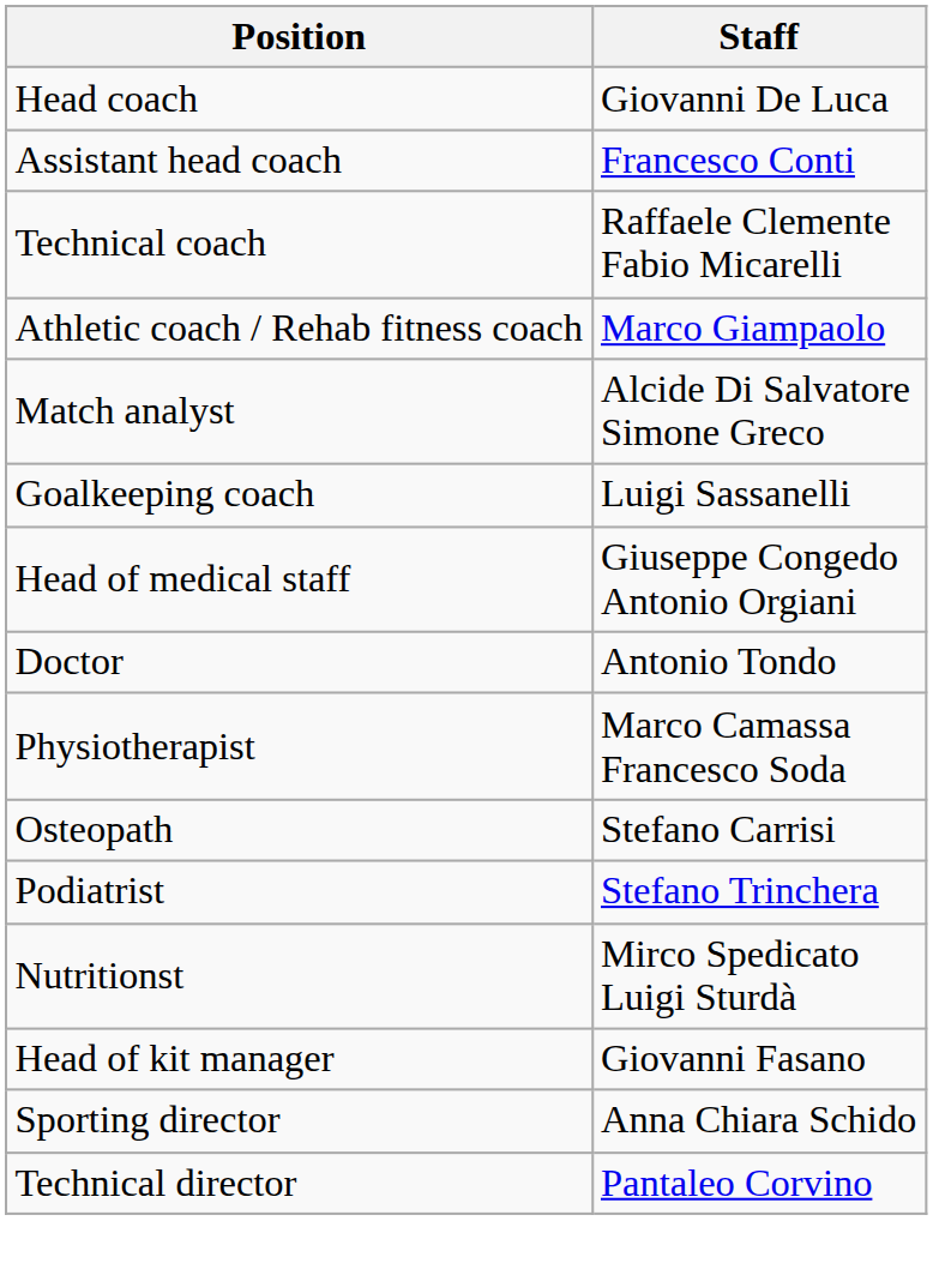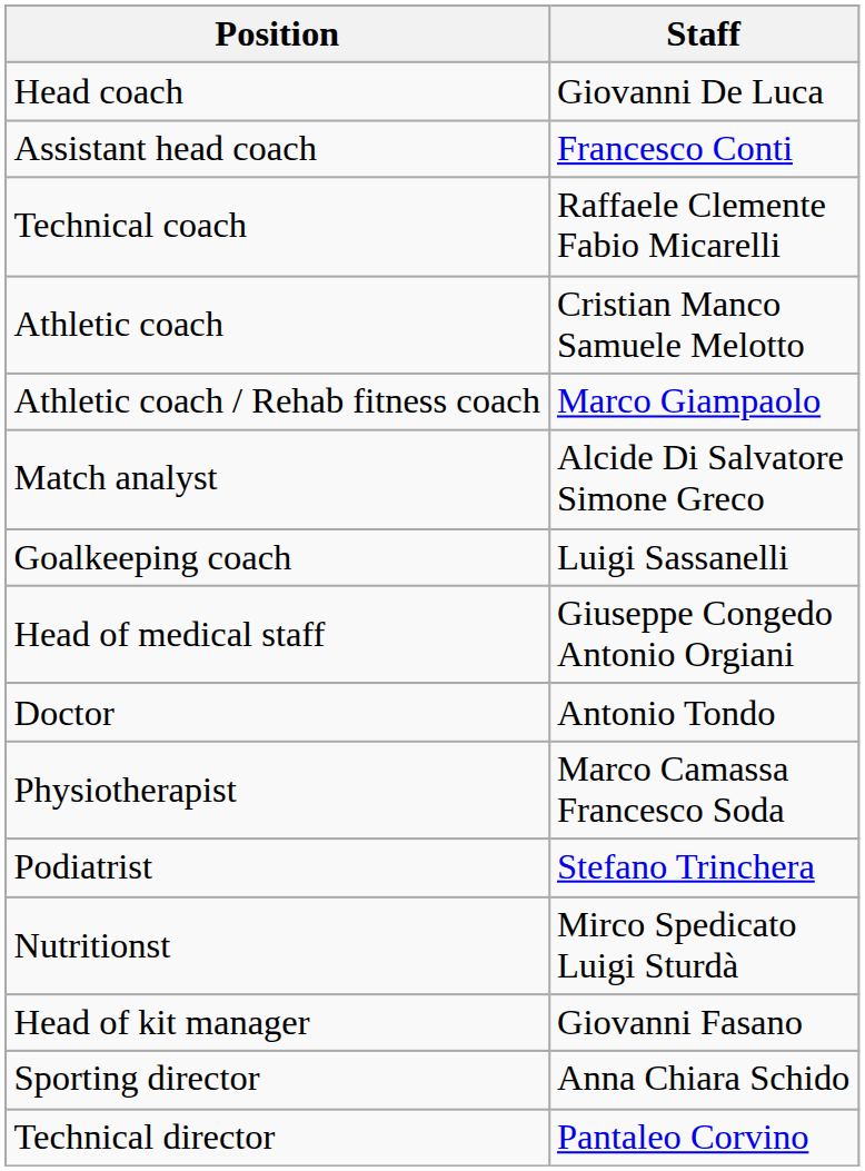 <table class="wikitable">
 <tr>
 <th>Position</th>
 <th>Staff</th>
 </tr>
 <tr>
 <td>Head coach</td>
 <td> Giovanni De Luca</td>
 </tr>
 <tr>
 <td>Assistant head coach</td>
 <td> <a href='#'>Francesco Conti</a></td>
 </tr>
 <tr>
 <td>Technical coach</td>
 <td> Raffaele Clemente <br>  Fabio Micarelli</td>
+</tr>
+<tr>
+<td>Athletic coach</td>
+<td> Cristian Manco <br>   Samuele Melotto</td>
 </tr>
 <tr>
 <td>Athletic coach / Rehab fitness coach</td>
 <td> <a href='#'>Marco Giampaolo</a></td>
 </tr>
 <tr>
 <td>Match analyst</td>
 <td> Alcide Di Salvatore <br>  Simone Greco</td>
 </tr>
 <tr>
 <td>Goalkeeping coach</td>
 <td> Luigi Sassanelli</td>
 </tr>
 <tr>
 <td>Head of medical staff</td>
 <td> Giuseppe Congedo <br>  Antonio Orgiani</td>
 </tr>
 <tr>
 <td>Doctor</td>
 <td> Antonio Tondo</td>
 </tr>
 <tr>
 <td>Physiotherapist</td>
 <td> Marco Camassa <br>  Francesco Soda</td>
 </tr>
 <tr>
-<td>Osteopath</td>
-<td>  Stefano Carrisi</td>
-</tr>
-<tr>
 <td>Podiatrist</td>
 <td> <a href='#'>Stefano Trinchera</a></td>
 </tr>
 <tr>
 <td>Nutritionst</td>
 <td>  Mirco Spedicato <br>    Luigi Sturdà</td>
 </tr>
 <tr>
 <td>Head of kit manager</td>
 <td> Giovanni Fasano</td>
 </tr>
 <tr>
 <td>Sporting director</td>
 <td>  Anna Chiara Schido</td>
 </tr>
 <tr>
 <td>Technical director</td>
 <td> <a href='#'>Pantaleo Corvino</a></td>
 </tr>
 </table>
